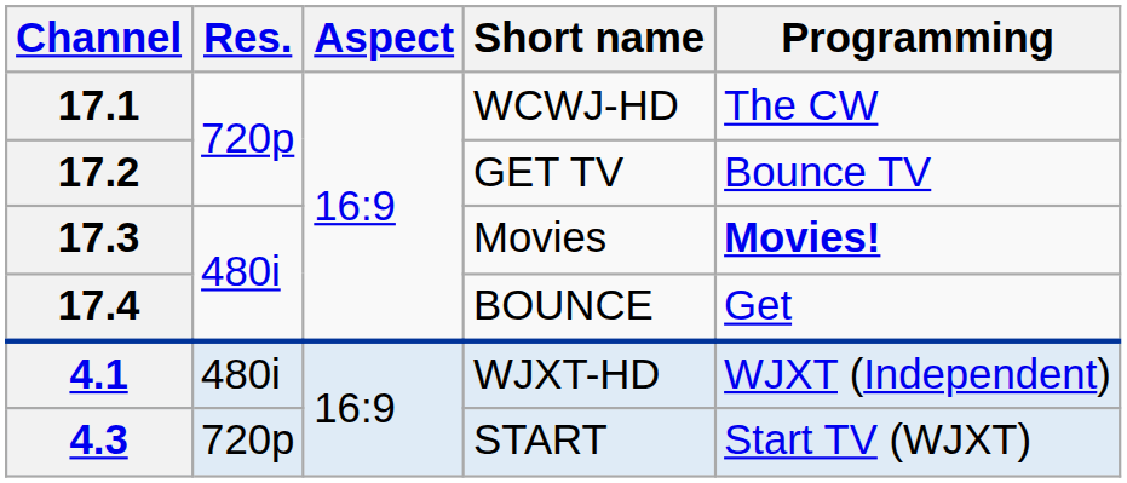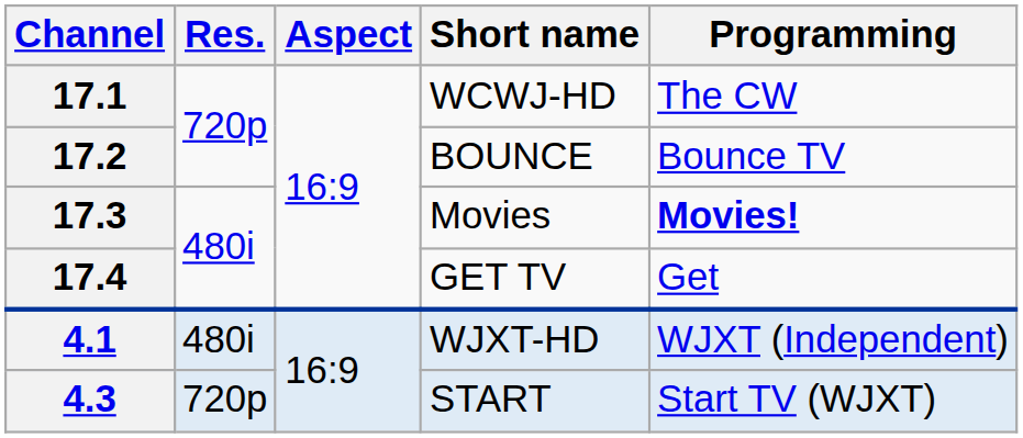 <table class="wikitable">
 <tr>
 <th scope = "col"><a href='#'>Channel</a></th>
 <th scope = "col"><a href='#'>Res.</a></th>
 <th scope = "col"><a href='#'>Aspect</a></th>
 <th scope = "col">Short name</th>
 <th scope = "col">Programming</th>
 </tr>
 <tr>
 <th scope = "row">17.1</th>
 <td rowspan=2><a href='#'>720p</a></td>
 <td rowspan=4><a href='#'>16:9</a></td>
 <td>WCWJ-HD</td>
 <td><a href='#'>The CW</a></td>
 </tr>
 <tr>
 <th scope = "row">17.2</th>
-<td>GET TV</td>
+<td>BOUNCE</td>
 <td><a href='#'>Bounce TV</a></td>
 </tr>
 <tr>
 <th scope = "row">17.3</th>
 <td rowspan=2><a href='#'>480i</a></td>
 <td>Movies</td>
 <td><strong><a href='#'>Movies!</a></strong></td>
 </tr>
 <tr>
 <th scope = "row">17.4</th>
-<td>BOUNCE</td>
+<td>GET TV</td>
 <td><a href='#'>Get</a></td>
 </tr>
 <tr style="background-color:#DFEBF6; border-top: 2px solid #003399;">
 <th scope = "row"><a href='#'>4.1</a></th>
 <td>480i</td>
 <td rowspan=2>16:9</td>
 <td>WJXT-HD</td>
 <td><a href='#'>WJXT</a> (<a href='#'>Independent</a>)</td>
 </tr>
 <tr style="background-color:#DFEBF6;">
 <th scope = "row"><a href='#'>4.3</a></th>
 <td>720p</td>
 <td>START</td>
 <td><a href='#'>Start TV</a> (WJXT)</td>
 </tr>
 </table>
